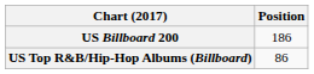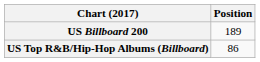 <table class="wikitable sortable plainrowheaders" style="text-align:center">
 <tr>
 <th scope="col">Chart (2017)</th>
 <th scope="col">Position</th>
 </tr>
 <tr>
 <th scope="row">US <em>Billboard</em> 200</th>
-<td>186</td>
+<td>189</td>
 </tr>
 <tr>
 <th scope="row">US Top R&B/Hip-Hop Albums (<em>Billboard</em>)</th>
 <td>86</td>
 </tr>
 </table>
